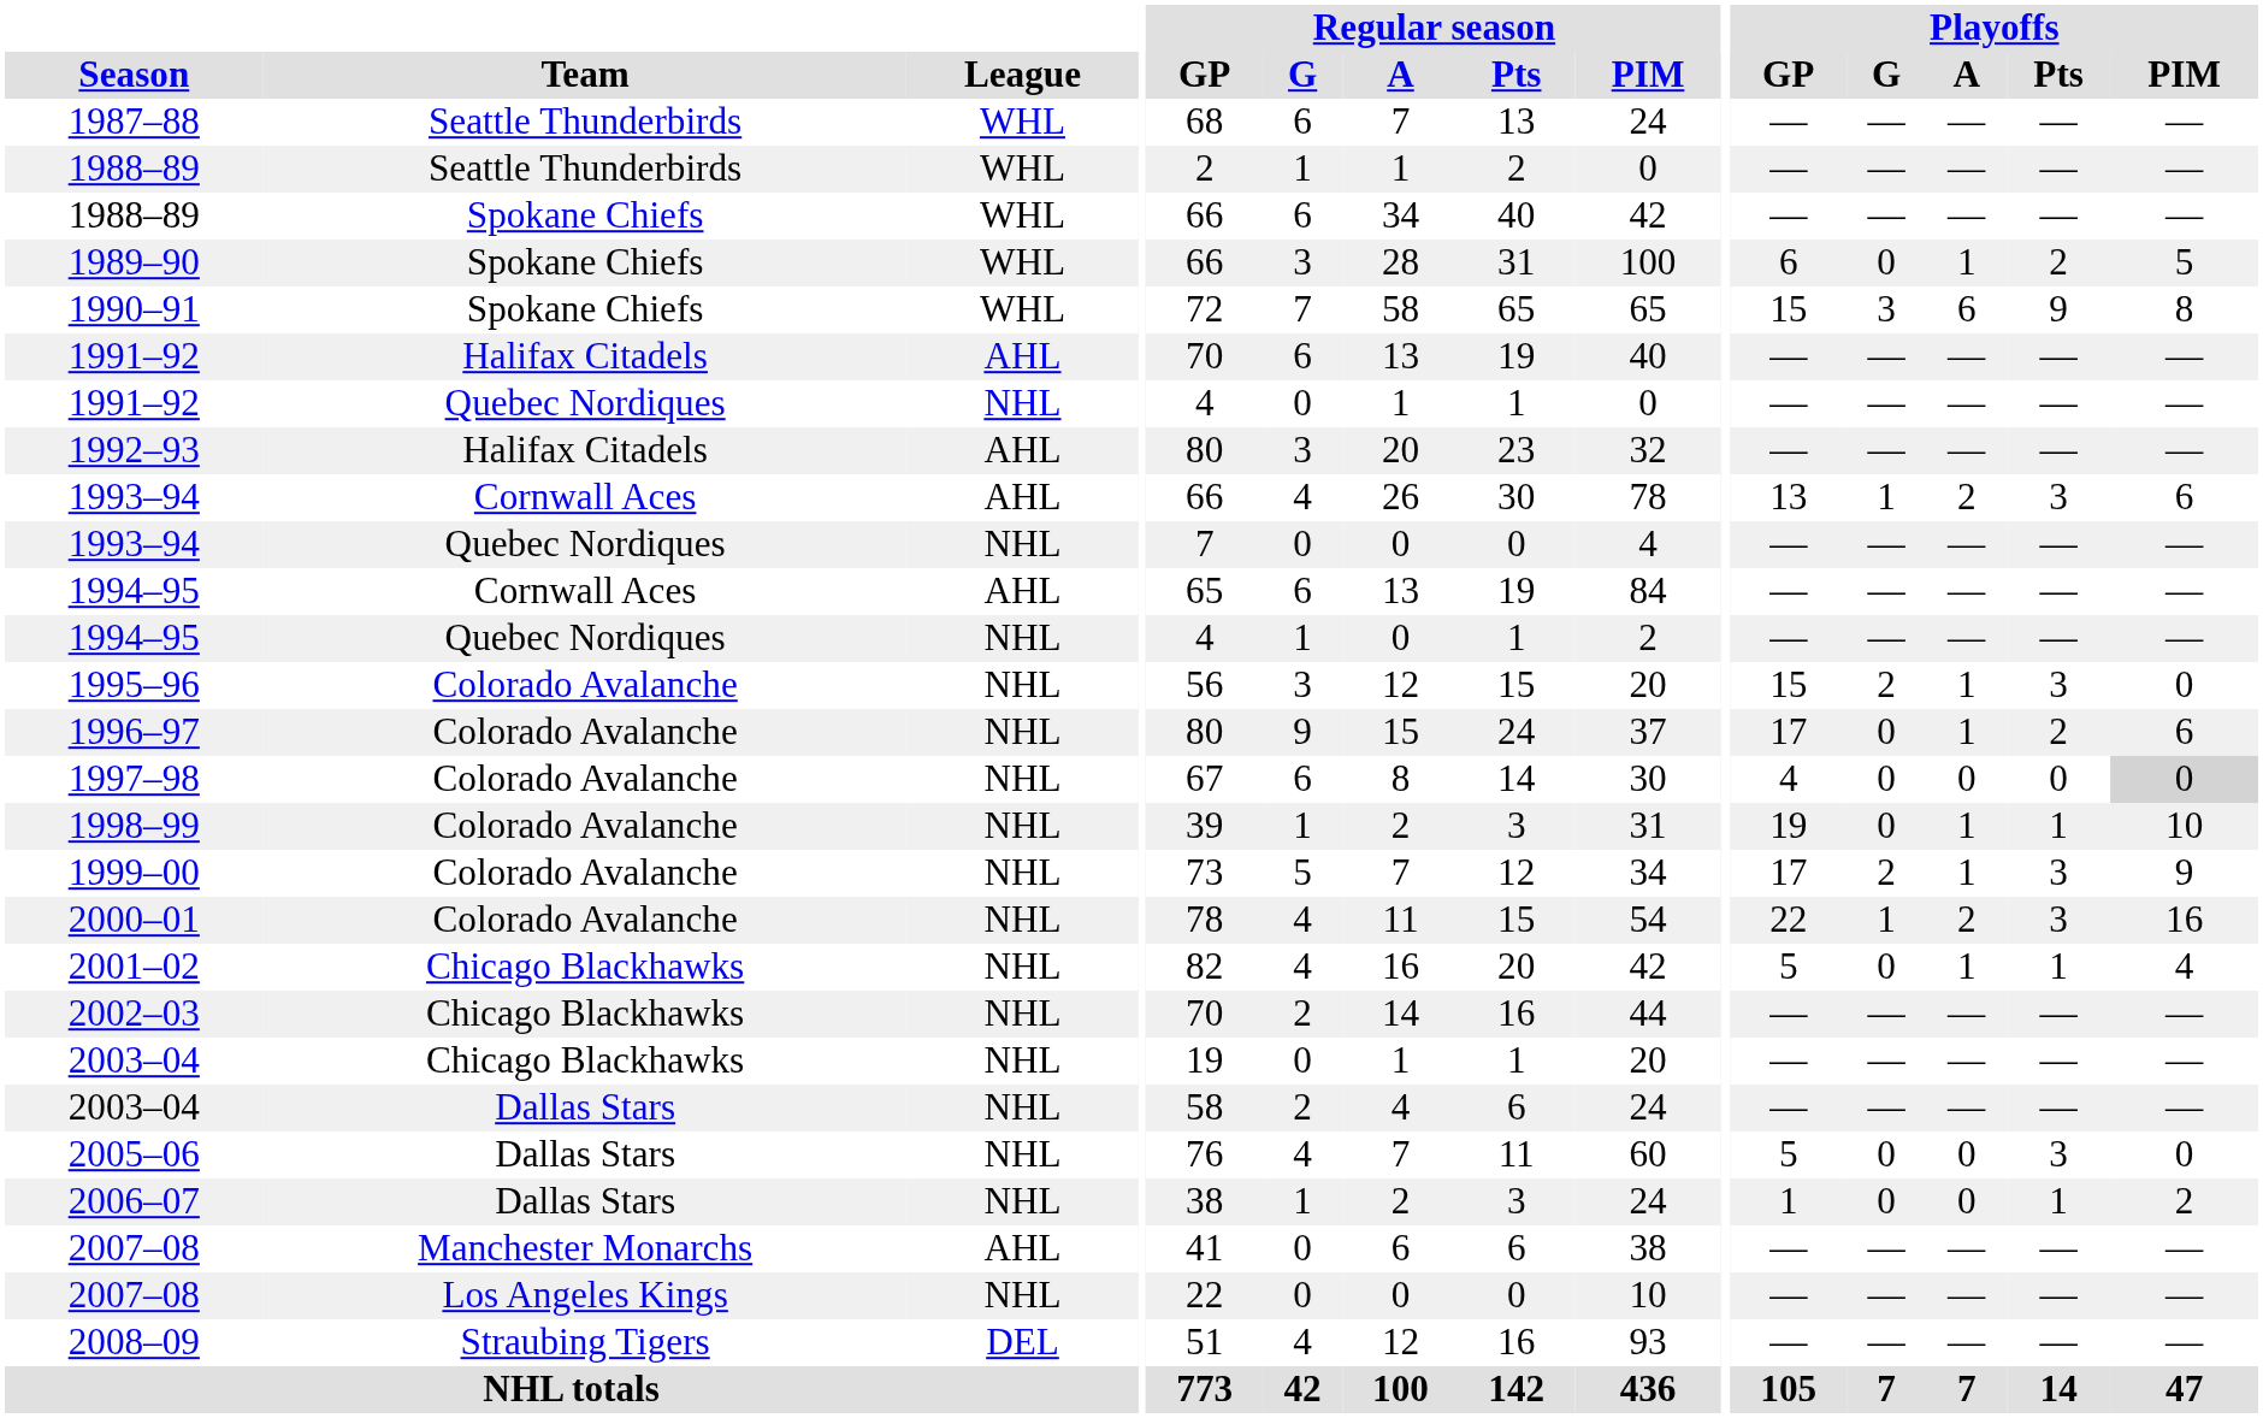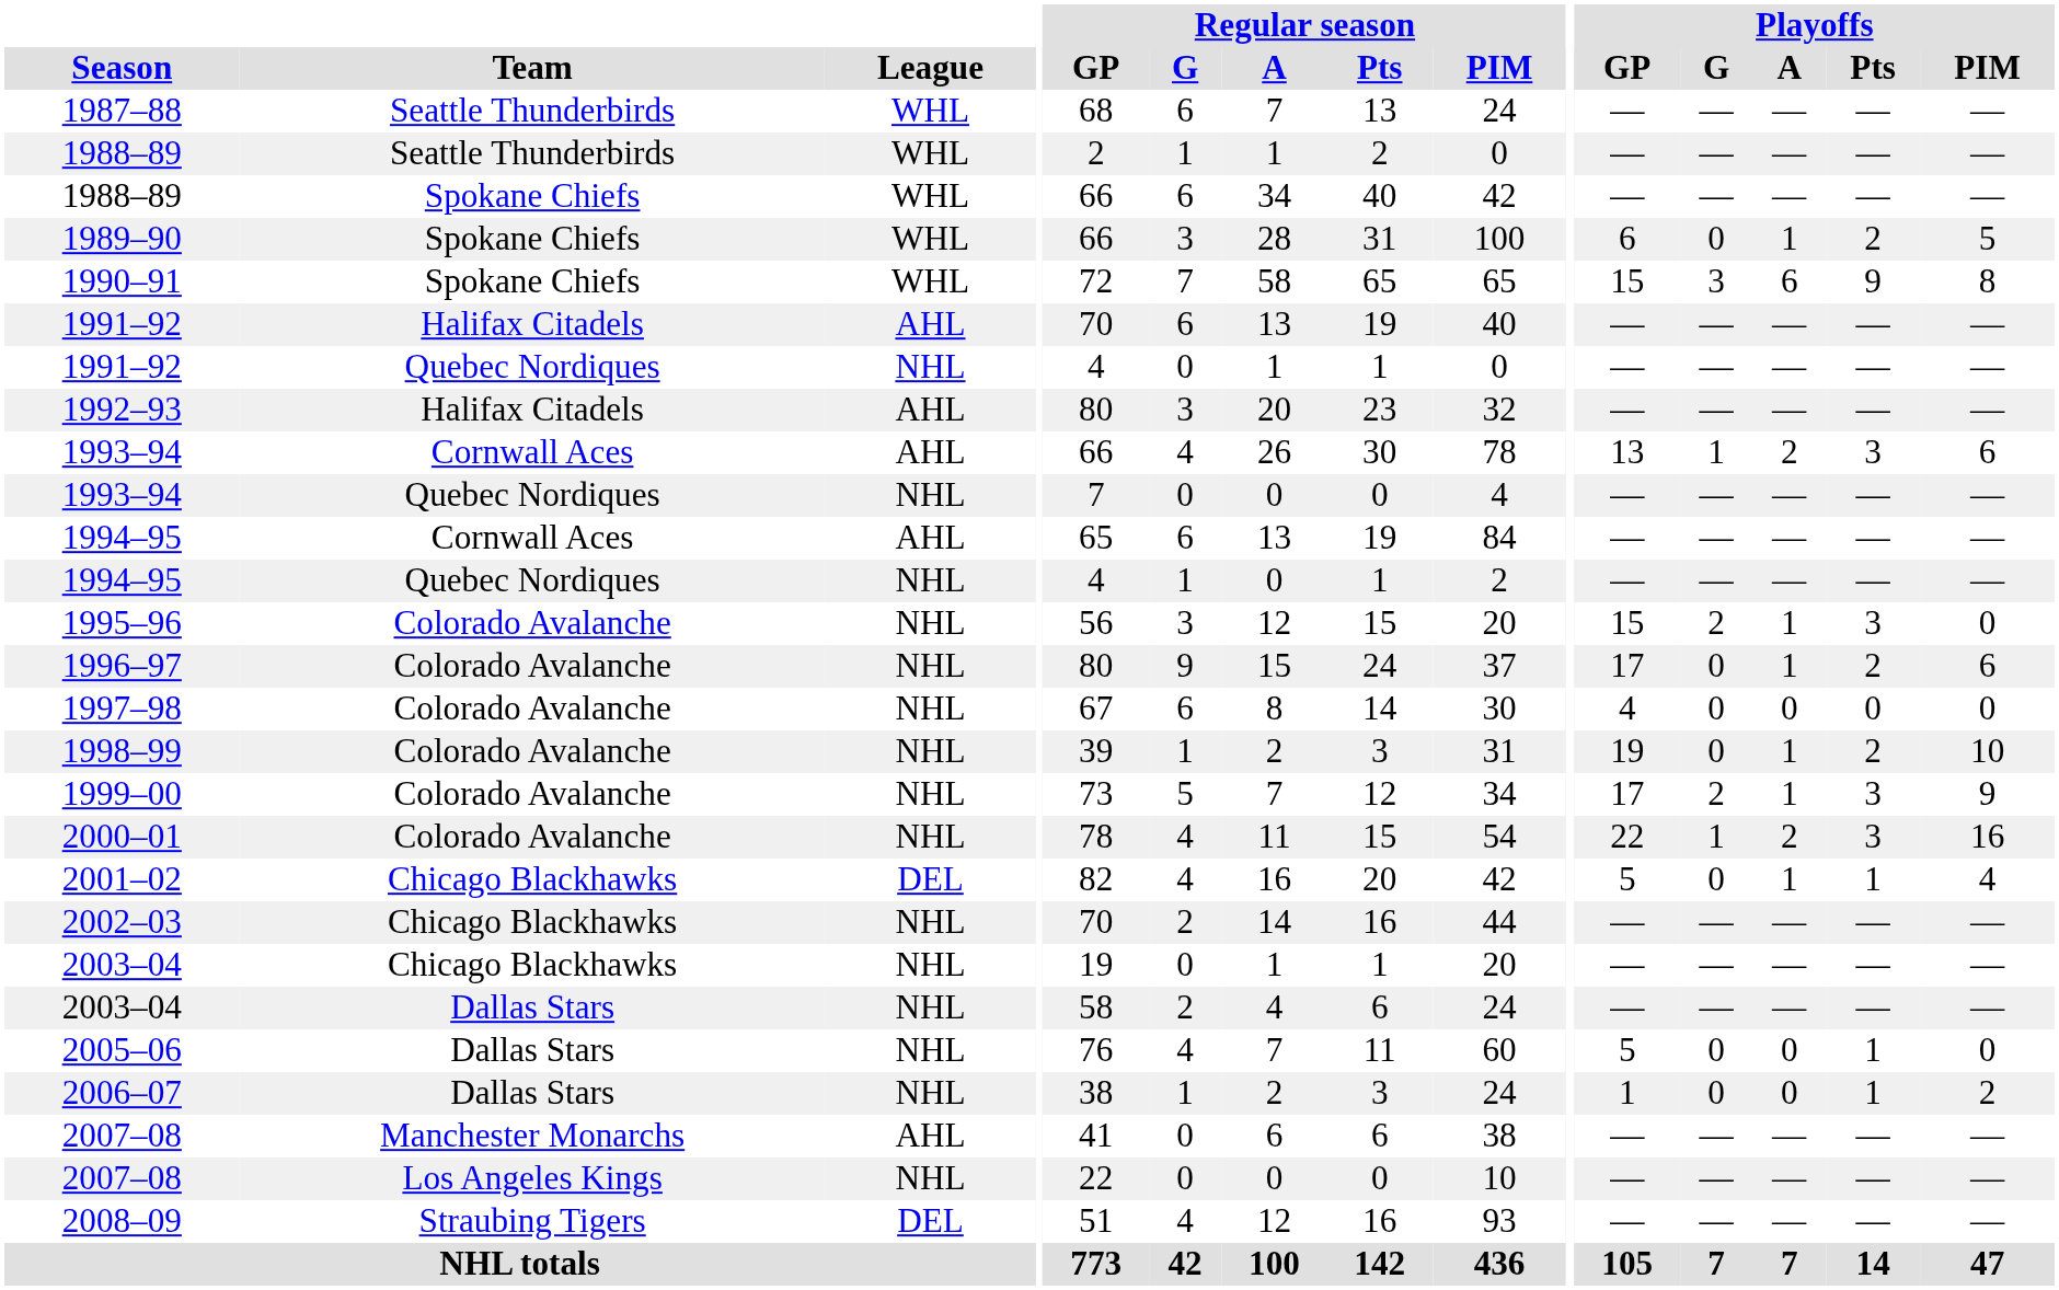 <table border="0" cellpadding="1" cellspacing="0" style="text-align:center; width:60em">
 <tr bgcolor="#e0e0e0">
 <th colspan="3" bgcolor="#ffffff"></th>
 <th rowspan="99" bgcolor="#ffffff"></th>
 <th colspan="5"><a href='#'>Regular season</a></th>
 <th rowspan="99" bgcolor="#ffffff"></th>
 <th colspan="5"><a href='#'>Playoffs</a></th>
 </tr>
 <tr bgcolor="#e0e0e0">
 <th><a href='#'>Season</a></th>
 <th>Team</th>
 <th>League</th>
 <th>GP</th>
 <th><a href='#'>G</a></th>
 <th><a href='#'>A</a></th>
 <th><a href='#'>Pts</a></th>
 <th><a href='#'>PIM</a></th>
 <th>GP</th>
 <th>G</th>
 <th>A</th>
 <th>Pts</th>
 <th>PIM</th>
 </tr>
 <tr ALIGN="center">
 <td><a href='#'>1987–88</a></td>
 <td><a href='#'>Seattle Thunderbirds</a></td>
 <td><a href='#'>WHL</a></td>
 <td>68</td>
 <td>6</td>
 <td>7</td>
 <td>13</td>
 <td>24</td>
 <td>—</td>
 <td>—</td>
 <td>—</td>
 <td>—</td>
 <td>—</td>
 </tr>
 <tr ALIGN="center" bgcolor="#f0f0f0">
 <td><a href='#'>1988–89</a></td>
 <td>Seattle Thunderbirds</td>
 <td>WHL</td>
 <td>2</td>
 <td>1</td>
 <td>1</td>
 <td>2</td>
 <td>0</td>
 <td>—</td>
 <td>—</td>
 <td>—</td>
 <td>—</td>
 <td>—</td>
 </tr>
 <tr ALIGN="center">
 <td>1988–89</td>
 <td><a href='#'>Spokane Chiefs</a></td>
 <td>WHL</td>
 <td>66</td>
 <td>6</td>
 <td>34</td>
 <td>40</td>
 <td>42</td>
 <td>—</td>
 <td>—</td>
 <td>—</td>
 <td>—</td>
 <td>—</td>
 </tr>
 <tr ALIGN="center" bgcolor="#f0f0f0">
 <td><a href='#'>1989–90</a></td>
 <td>Spokane Chiefs</td>
 <td>WHL</td>
 <td>66</td>
 <td>3</td>
 <td>28</td>
 <td>31</td>
 <td>100</td>
 <td>6</td>
 <td>0</td>
 <td>1</td>
 <td>2</td>
 <td>5</td>
 </tr>
 <tr ALIGN="center">
 <td><a href='#'>1990–91</a></td>
 <td>Spokane Chiefs</td>
 <td>WHL</td>
 <td>72</td>
 <td>7</td>
 <td>58</td>
 <td>65</td>
 <td>65</td>
 <td>15</td>
 <td>3</td>
 <td>6</td>
 <td>9</td>
 <td>8</td>
 </tr>
 <tr ALIGN="center" bgcolor="#f0f0f0">
 <td><a href='#'>1991–92</a></td>
 <td><a href='#'>Halifax Citadels</a></td>
 <td><a href='#'>AHL</a></td>
 <td>70</td>
 <td>6</td>
 <td>13</td>
 <td>19</td>
 <td>40</td>
 <td>—</td>
 <td>—</td>
 <td>—</td>
 <td>—</td>
 <td>—</td>
 </tr>
 <tr ALIGN="center">
 <td><a href='#'>1991–92</a></td>
 <td><a href='#'>Quebec Nordiques</a></td>
 <td><a href='#'>NHL</a></td>
 <td>4</td>
 <td>0</td>
 <td>1</td>
 <td>1</td>
 <td>0</td>
 <td>—</td>
 <td>—</td>
 <td>—</td>
 <td>—</td>
 <td>—</td>
 </tr>
 <tr ALIGN="center" bgcolor="#f0f0f0">
 <td><a href='#'>1992–93</a></td>
 <td>Halifax Citadels</td>
 <td>AHL</td>
 <td>80</td>
 <td>3</td>
 <td>20</td>
 <td>23</td>
 <td>32</td>
 <td>—</td>
 <td>—</td>
 <td>—</td>
 <td>—</td>
 <td>—</td>
 </tr>
 <tr ALIGN="center">
 <td><a href='#'>1993–94</a></td>
 <td><a href='#'>Cornwall Aces</a></td>
 <td>AHL</td>
 <td>66</td>
 <td>4</td>
 <td>26</td>
 <td>30</td>
 <td>78</td>
 <td>13</td>
 <td>1</td>
 <td>2</td>
 <td>3</td>
 <td>6</td>
 </tr>
 <tr ALIGN="center" bgcolor="#f0f0f0">
 <td><a href='#'>1993–94</a></td>
 <td>Quebec Nordiques</td>
 <td>NHL</td>
 <td>7</td>
 <td>0</td>
 <td>0</td>
 <td>0</td>
 <td>4</td>
 <td>—</td>
 <td>—</td>
 <td>—</td>
 <td>—</td>
 <td>—</td>
 </tr>
 <tr ALIGN="center">
 <td><a href='#'>1994–95</a></td>
 <td>Cornwall Aces</td>
 <td>AHL</td>
 <td>65</td>
 <td>6</td>
 <td>13</td>
 <td>19</td>
 <td>84</td>
 <td>—</td>
 <td>—</td>
 <td>—</td>
 <td>—</td>
 <td>—</td>
 </tr>
 <tr ALIGN="center" bgcolor="#f0f0f0">
 <td><a href='#'>1994–95</a></td>
 <td>Quebec Nordiques</td>
 <td>NHL</td>
 <td>4</td>
 <td>1</td>
 <td>0</td>
 <td>1</td>
 <td>2</td>
 <td>—</td>
 <td>—</td>
 <td>—</td>
 <td>—</td>
 <td>—</td>
 </tr>
 <tr ALIGN="center">
 <td><a href='#'>1995–96</a></td>
 <td><a href='#'>Colorado Avalanche</a></td>
 <td>NHL</td>
 <td>56</td>
 <td>3</td>
 <td>12</td>
 <td>15</td>
 <td>20</td>
 <td>15</td>
 <td>2</td>
 <td>1</td>
 <td>3</td>
 <td>0</td>
 </tr>
 <tr ALIGN="center" bgcolor="#f0f0f0">
 <td><a href='#'>1996–97</a></td>
 <td>Colorado Avalanche</td>
 <td>NHL</td>
 <td>80</td>
 <td>9</td>
 <td>15</td>
 <td>24</td>
 <td>37</td>
 <td>17</td>
 <td>0</td>
 <td>1</td>
 <td>2</td>
 <td>6</td>
 </tr>
 <tr ALIGN="center">
 <td><a href='#'>1997–98</a></td>
 <td>Colorado Avalanche</td>
 <td>NHL</td>
 <td>67</td>
 <td>6</td>
 <td>8</td>
 <td>14</td>
 <td>30</td>
 <td>4</td>
 <td>0</td>
 <td>0</td>
 <td>0</td>
-<td style="background: lightgrey;">0</td>
+<td>0</td>
 </tr>
 <tr ALIGN="center" bgcolor="#f0f0f0">
 <td><a href='#'>1998–99</a></td>
 <td>Colorado Avalanche</td>
 <td>NHL</td>
 <td>39</td>
 <td>1</td>
 <td>2</td>
 <td>3</td>
 <td>31</td>
 <td>19</td>
 <td>0</td>
 <td>1</td>
-<td>1</td>
+<td>2</td>
 <td>10</td>
 </tr>
 <tr ALIGN="center">
 <td><a href='#'>1999–00</a></td>
 <td>Colorado Avalanche</td>
 <td>NHL</td>
 <td>73</td>
 <td>5</td>
 <td>7</td>
 <td>12</td>
 <td>34</td>
 <td>17</td>
 <td>2</td>
 <td>1</td>
 <td>3</td>
 <td>9</td>
 </tr>
 <tr ALIGN="center" bgcolor="#f0f0f0">
 <td><a href='#'>2000–01</a></td>
 <td>Colorado Avalanche</td>
 <td>NHL</td>
 <td>78</td>
 <td>4</td>
 <td>11</td>
 <td>15</td>
 <td>54</td>
 <td>22</td>
 <td>1</td>
 <td>2</td>
 <td>3</td>
 <td>16</td>
 </tr>
 <tr ALIGN="center">
 <td><a href='#'>2001–02</a></td>
 <td><a href='#'>Chicago Blackhawks</a></td>
-<td>NHL</td>
+<td><a href='#'>DEL</a></td>
 <td>82</td>
 <td>4</td>
 <td>16</td>
 <td>20</td>
 <td>42</td>
 <td>5</td>
 <td>0</td>
 <td>1</td>
 <td>1</td>
 <td>4</td>
 </tr>
 <tr ALIGN="center" bgcolor="#f0f0f0">
 <td><a href='#'>2002–03</a></td>
 <td>Chicago Blackhawks</td>
 <td>NHL</td>
 <td>70</td>
 <td>2</td>
 <td>14</td>
 <td>16</td>
 <td>44</td>
 <td>—</td>
 <td>—</td>
 <td>—</td>
 <td>—</td>
 <td>—</td>
 </tr>
 <tr ALIGN="center">
 <td><a href='#'>2003–04</a></td>
 <td>Chicago Blackhawks</td>
 <td>NHL</td>
 <td>19</td>
 <td>0</td>
 <td>1</td>
 <td>1</td>
 <td>20</td>
 <td>—</td>
 <td>—</td>
 <td>—</td>
 <td>—</td>
 <td>—</td>
 </tr>
 <tr ALIGN="center" bgcolor="#f0f0f0">
 <td>2003–04</td>
 <td><a href='#'>Dallas Stars</a></td>
 <td>NHL</td>
 <td>58</td>
 <td>2</td>
 <td>4</td>
 <td>6</td>
 <td>24</td>
 <td>—</td>
 <td>—</td>
 <td>—</td>
 <td>—</td>
 <td>—</td>
 </tr>
 <tr ALIGN="center">
 <td><a href='#'>2005–06</a></td>
 <td>Dallas Stars</td>
 <td>NHL</td>
 <td>76</td>
 <td>4</td>
 <td>7</td>
 <td>11</td>
 <td>60</td>
 <td>5</td>
 <td>0</td>
 <td>0</td>
-<td>3</td>
+<td>1</td>
 <td>0</td>
 </tr>
 <tr ALIGN="center" bgcolor="#f0f0f0">
 <td><a href='#'>2006–07</a></td>
 <td>Dallas Stars</td>
 <td>NHL</td>
 <td>38</td>
 <td>1</td>
 <td>2</td>
 <td>3</td>
 <td>24</td>
 <td>1</td>
 <td>0</td>
 <td>0</td>
 <td>1</td>
 <td>2</td>
 </tr>
 <tr ALIGN="center">
 <td><a href='#'>2007–08</a></td>
 <td><a href='#'>Manchester Monarchs</a></td>
 <td>AHL</td>
 <td>41</td>
 <td>0</td>
 <td>6</td>
 <td>6</td>
 <td>38</td>
 <td>—</td>
 <td>—</td>
 <td>—</td>
 <td>—</td>
 <td>—</td>
 </tr>
 <tr ALIGN="center" bgcolor="#f0f0f0">
 <td><a href='#'>2007–08</a></td>
 <td><a href='#'>Los Angeles Kings</a></td>
 <td>NHL</td>
 <td>22</td>
 <td>0</td>
 <td>0</td>
 <td>0</td>
 <td>10</td>
 <td>—</td>
 <td>—</td>
 <td>—</td>
 <td>—</td>
 <td>—</td>
 </tr>
 <tr ALIGN="center">
 <td><a href='#'>2008–09</a></td>
 <td><a href='#'>Straubing Tigers</a></td>
 <td><a href='#'>DEL</a></td>
 <td>51</td>
 <td>4</td>
 <td>12</td>
 <td>16</td>
 <td>93</td>
 <td>—</td>
 <td>—</td>
 <td>—</td>
 <td>—</td>
 <td>—</td>
 </tr>
 <tr bgcolor="#e0e0e0">
 <th colspan="3">NHL totals</th>
 <th>773</th>
 <th>42</th>
 <th>100</th>
 <th>142</th>
 <th>436</th>
 <th>105</th>
 <th>7</th>
 <th>7</th>
 <th>14</th>
 <th>47</th>
 </tr>
 </table>
